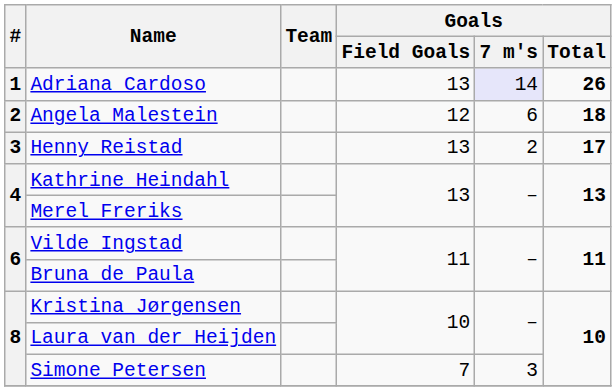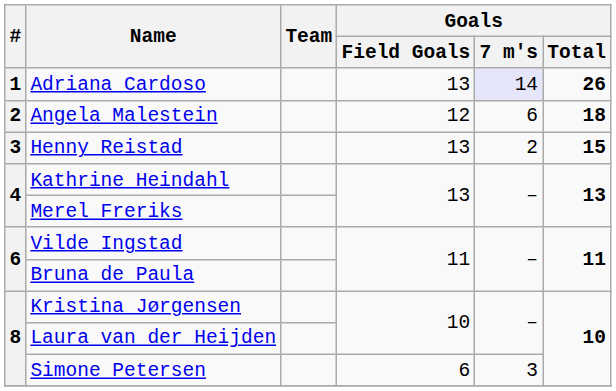 <table class="wikitable">
 <tr>
 <th rowspan=2>#</th>
 <th rowspan=2>Name</th>
 <th rowspan=2>Team</th>
 <th colspan=3>Goals</th>
 </tr>
 <tr>
 <th>Field Goals</th>
 <th>7 m's</th>
 <th>Total</th>
 </tr>
 <tr>
 <th>1</th>
 <td><a href='#'>Adriana Cardoso</a></td>
 <td></td>
 <td align=right>13</td>
 <td align=right style="background: lavender;">14</td>
 <td align=right><strong>26</strong></td>
 </tr>
 <tr>
 <th>2</th>
 <td><a href='#'>Angela Malestein</a></td>
 <td></td>
 <td align=right>12</td>
 <td align=right>6</td>
 <td align=right><strong>18</strong></td>
 </tr>
 <tr>
 <th>3</th>
 <td><a href='#'>Henny Reistad</a></td>
 <td></td>
 <td align=right>13</td>
 <td align=right>2</td>
-<td align=right><strong>17</strong></td>
+<td align=right><strong>15</strong></td>
 </tr>
 <tr>
 <th rowspan="2">4</th>
 <td><a href='#'>Kathrine Heindahl</a></td>
 <td></td>
 <td rowspan="2" align=right>13</td>
 <td rowspan="2" align=right>–</td>
 <td rowspan="2" align=right><strong>13</strong></td>
 </tr>
 <tr>
 <td><a href='#'>Merel Freriks</a></td>
 <td></td>
 </tr>
 <tr>
 <th rowspan="2">6</th>
 <td><a href='#'>Vilde Ingstad</a></td>
 <td></td>
 <td rowspan="2" align=right>11</td>
 <td rowspan="2" align=right>–</td>
 <td rowspan="2" align=right><strong>11</strong></td>
 </tr>
 <tr>
 <td><a href='#'>Bruna de Paula</a></td>
 <td></td>
 </tr>
 <tr>
 <th rowspan="3">8</th>
 <td><a href='#'>Kristina Jørgensen</a></td>
 <td></td>
 <td rowspan="2" align=right>10</td>
 <td rowspan="2" align=right>–</td>
 <td rowspan="3" align=right><strong>10</strong></td>
 </tr>
 <tr>
 <td><a href='#'>Laura van der Heijden</a></td>
 <td></td>
 </tr>
 <tr>
 <td><a href='#'>Simone Petersen</a></td>
 <td></td>
-<td align=right>7</td>
+<td align=right>6</td>
 <td align=right>3</td>
 </tr>
 <tr>
 </tr>
 </table>
